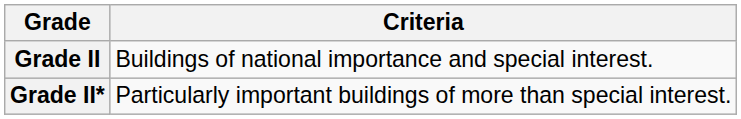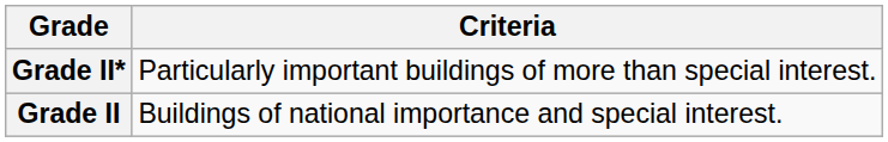 <table class="wikitable">
 <tr>
 <th>Grade</th>
 <th>Criteria </th>
 </tr>
 <tr>
+<th>Grade II*</th>
+<td>Particularly important buildings of more than special interest.</td>
+</tr>
+<tr>
 <th>Grade II</th>
 <td>Buildings of national importance and special interest.</td>
 </tr>
-<tr>
-<th>Grade II*</th>
-<td>Particularly important buildings of more than special interest.</td>
-</tr>
 </table>
